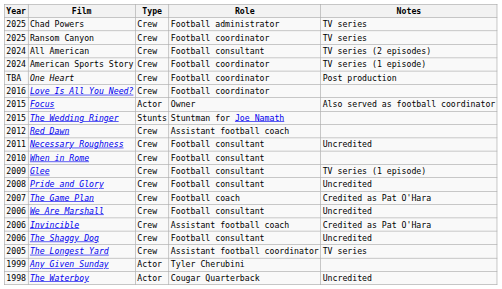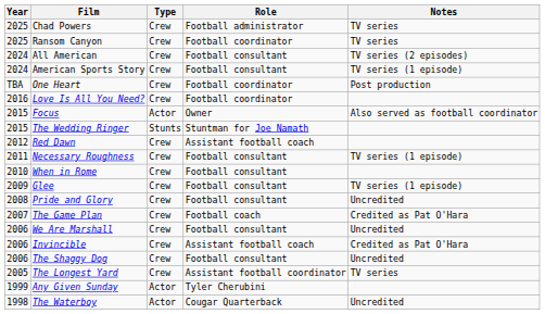 <table class="wikitable">
 <tr>
 <th>Year</th>
 <th>Film</th>
 <th>Type</th>
 <th>Role</th>
 <th>Notes</th>
 </tr>
 <tr>
 <td>2025</td>
 <td>Chad Powers</td>
 <td>Crew</td>
 <td>Football administrator</td>
 <td>TV series</td>
 </tr>
 <tr>
 <td>2025</td>
 <td>Ransom Canyon</td>
 <td>Crew</td>
 <td>Football coordinator</td>
 <td>TV series</td>
 </tr>
 <tr>
 <td>2024</td>
 <td>All American</td>
 <td>Crew</td>
 <td>Football consultant</td>
 <td>TV series (2 episodes)</td>
 </tr>
 <tr>
 <td>2024</td>
 <td>American Sports Story</td>
 <td>Crew</td>
-<td>Football coordinator</td>
+<td>Football consultant</td>
 <td>TV series (1 episode)</td>
 </tr>
 <tr>
 <td>TBA</td>
 <td><em>One Heart</em></td>
 <td>Crew</td>
 <td>Football coordinator</td>
 <td>Post production</td>
 </tr>
 <tr>
 <td>2016</td>
 <td><em><a href='#'>Love Is All You Need?</a></em></td>
 <td>Crew</td>
 <td>Football coordinator</td>
 <td></td>
 </tr>
 <tr>
 <td>2015</td>
 <td><em><a href='#'>Focus</a></em></td>
 <td>Actor</td>
 <td>Owner</td>
 <td>Also served as football coordinator</td>
 </tr>
 <tr>
 <td>2015</td>
 <td><em><a href='#'>The Wedding Ringer</a></em></td>
 <td>Stunts</td>
 <td>Stuntman for <a href='#'>Joe Namath</a></td>
 <td></td>
 </tr>
 <tr>
 <td>2012</td>
 <td><em><a href='#'>Red Dawn</a></em></td>
 <td>Crew</td>
 <td>Assistant football coach</td>
 <td></td>
 </tr>
 <tr>
 <td>2011</td>
 <td><em><a href='#'>Necessary Roughness</a></em></td>
 <td>Crew</td>
 <td>Football consultant</td>
-<td>Uncredited</td>
+<td>TV series (1 episode)</td>
 </tr>
 <tr>
 <td>2010</td>
 <td><em><a href='#'>When in Rome</a></em></td>
 <td>Crew</td>
 <td>Football consultant</td>
 <td></td>
 </tr>
 <tr>
 <td>2009</td>
 <td><em><a href='#'>Glee</a></em></td>
 <td>Crew</td>
 <td>Football consultant</td>
 <td>TV series (1 episode)</td>
 </tr>
 <tr>
 <td>2008</td>
 <td><em><a href='#'>Pride and Glory</a></em></td>
 <td>Crew</td>
 <td>Football consultant</td>
 <td>Uncredited</td>
 </tr>
 <tr>
 <td>2007</td>
 <td><em><a href='#'>The Game Plan</a></em></td>
 <td>Crew</td>
 <td>Football coach</td>
 <td>Credited as Pat O'Hara</td>
 </tr>
 <tr>
 <td>2006</td>
 <td><em><a href='#'>We Are Marshall</a></em></td>
 <td>Crew</td>
 <td>Football consultant</td>
 <td>Uncredited</td>
 </tr>
 <tr>
 <td>2006</td>
 <td><em><a href='#'>Invincible</a></em></td>
 <td>Crew</td>
 <td>Assistant football coach</td>
 <td>Credited as Pat O'Hara</td>
 </tr>
 <tr>
 <td>2006</td>
 <td><em><a href='#'>The Shaggy Dog</a></em></td>
 <td>Crew</td>
 <td>Football consultant</td>
 <td>Uncredited</td>
 </tr>
 <tr>
 <td>2005</td>
 <td><em><a href='#'>The Longest Yard</a></em></td>
 <td>Crew</td>
 <td>Assistant football coordinator</td>
 <td>TV series</td>
 </tr>
 <tr>
 <td>1999</td>
 <td><em><a href='#'>Any Given Sunday</a></em></td>
 <td>Actor</td>
 <td>Tyler Cherubini</td>
 <td></td>
 </tr>
 <tr>
 <td>1998</td>
 <td><em><a href='#'>The Waterboy</a></em></td>
 <td>Actor</td>
 <td>Cougar Quarterback</td>
 <td>Uncredited</td>
 </tr>
 </table>
